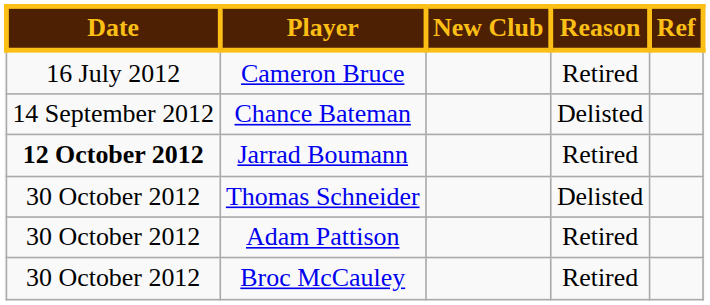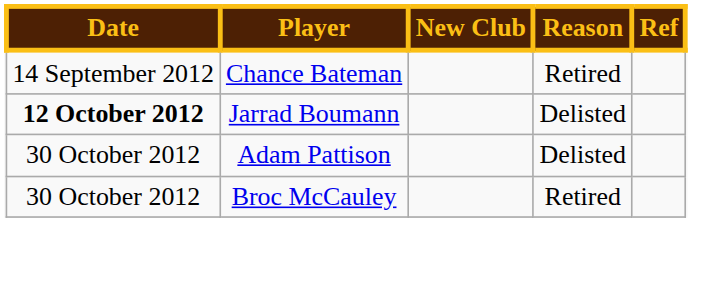 <table class="wikitable" style="text-align:center">
 <tr>
 <th style="background:#4D2004; color:#FBBF15; border: solid #FBBF15">Date</th>
 <th style="background:#4D2004; color:#FBBF15; border: solid #FBBF15">Player</th>
 <th style="background:#4D2004; color:#FBBF15; border: solid #FBBF15">New Club</th>
 <th style="background:#4D2004; color:#FBBF15; border: solid #FBBF15">Reason</th>
 <th style="background:#4D2004; color:#FBBF15; border: solid #FBBF15">Ref</th>
 </tr>
 <tr>
-<td>16 July 2012</td>
-<td><a href='#'>Cameron Bruce</a></td>
+<td>14 September 2012</td>
+<td><a href='#'>Chance Bateman</a></td>
 <td></td>
 <td>Retired</td>
 <td></td>
 </tr>
 <tr>
-<td>14 September 2012</td>
-<td><a href='#'>Chance Bateman</a></td>
-<td></td>
-<td>Delisted</td>
-<td></td>
-</tr>
-<tr>
 <td><strong>12 October 2012</strong></td>
 <td><a href='#'>Jarrad Boumann</a></td>
-<td></td>
-<td>Retired</td>
-<td></td>
-</tr>
-<tr>
-<td>30 October 2012</td>
-<td><a href='#'>Thomas Schneider</a></td>
 <td></td>
 <td>Delisted</td>
 <td></td>
 </tr>
 <tr>
 <td>30 October 2012</td>
 <td><a href='#'>Adam Pattison</a></td>
 <td></td>
-<td>Retired</td>
+<td>Delisted</td>
 <td></td>
 </tr>
 <tr>
 <td>30 October 2012</td>
 <td><a href='#'>Broc McCauley</a></td>
 <td></td>
 <td>Retired</td>
 <td></td>
 </tr>
 </table>
